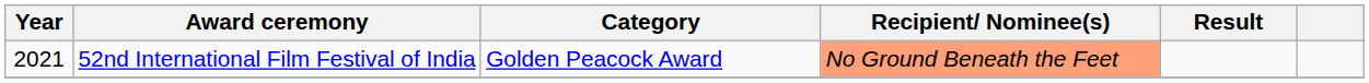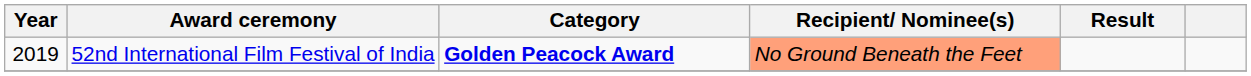 <table class="wikitable sortable plainrowheaders";>
 <tr style="background:#ccc; text-align:center;">
 <th width=5%>Year</th>
 <th width=30%>Award ceremony</th>
 <th width=25%>Category</th>
 <th width=25%>Recipient/ Nominee(s)</th>
 <th width=10%>Result</th>
 <th width=5%></th>
 </tr>
 <tr>
-<td rowspan=1 style="text-align:center">2021</td>
+<td rowspan=1 style="text-align:center">2019</td>
 <td rowspan=1><a href='#'>52nd International Film Festival of India</a></td>
-<td><a href='#'>Golden Peacock Award</a></td>
+<td><strong><a href='#'>Golden Peacock Award</a></strong></td>
 <td style="background: lightsalmon;"><em>No Ground Beneath the Feet</em></td>
 <td></td>
 <td style="text-align:center"rowspan=1></td>
 </tr>
 <tr>
 </tr>
 </table>
